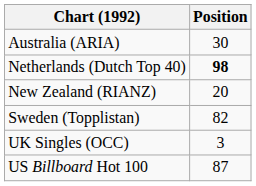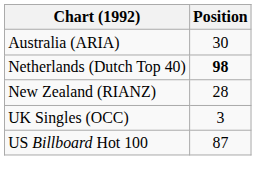 <table class="wikitable sortable">
 <tr>
 <th>Chart (1992)</th>
 <th>Position</th>
 </tr>
 <tr>
 <td>Australia (ARIA)</td>
 <td style="text-align:center;">30</td>
 </tr>
 <tr>
 <td>Netherlands (Dutch Top 40)</td>
 <td style="text-align:center;"><strong>98</strong></td>
 </tr>
 <tr>
 <td>New Zealand (RIANZ)</td>
-<td style="text-align:center;">20</td>
-</tr>
-<tr>
-<td>Sweden (Topplistan)</td>
-<td style="text-align:center;">82</td>
+<td style="text-align:center;">28</td>
 </tr>
 <tr>
 <td>UK Singles (OCC)</td>
 <td style="text-align:center;">3</td>
 </tr>
 <tr>
 <td>US <em>Billboard</em> Hot 100</td>
 <td style="text-align:center;">87</td>
 </tr>
 </table>
